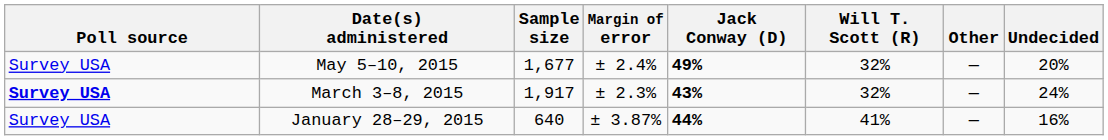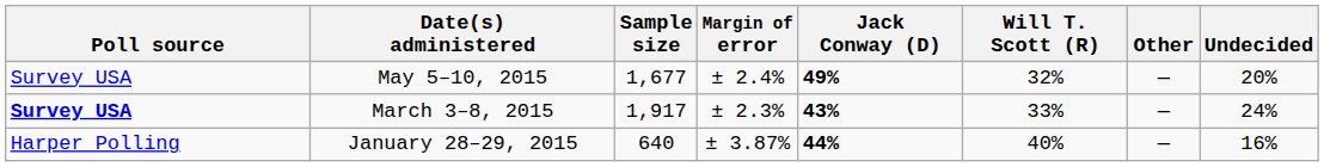 <table class="wikitable">
 <tr valign= bottom>
 <th style="width:190px;">Poll source</th>
 <th style="width:190px;">Date(s)<br>administered</th>
 <th class=small>Sample<br>size</th>
 <th><small>Margin of</small><br>error</th>
 <th style="width:100px;">Jack<br>Conway (D)</th>
 <th style="width:100px;">Will T.<br>Scott (R)</th>
 <th style="width:40px;">Other</th>
 <th style="width:40px;">Undecided</th>
 </tr>
 <tr>
 <td><a href='#'>Survey USA</a></td>
 <td align=center>May 5–10, 2015</td>
 <td align=center>1,677</td>
 <td align=center>± 2.4%</td>
 <td><strong>49%</strong></td>
 <td align=center>32%</td>
 <td align=center>—</td>
 <td align=center>20%</td>
 </tr>
 <tr>
 <td><strong><a href='#'>Survey USA</a></strong></td>
 <td align=center>March 3–8, 2015</td>
 <td align=center>1,917</td>
 <td align=center>± 2.3%</td>
 <td><strong>43%</strong></td>
-<td align=center>32%</td>
+<td align=center>33%</td>
 <td align=center>—</td>
 <td align=center>24%</td>
 </tr>
 <tr>
-<td><a href='#'>Survey USA</a></td>
+<td><a href='#'>Harper Polling</a></td>
 <td align=center>January 28–29, 2015</td>
 <td align=center>640</td>
 <td align=center>± 3.87%</td>
 <td><strong>44%</strong></td>
-<td align=center>41%</td>
+<td align=center>40%</td>
 <td align=center>—</td>
 <td align=center>16%</td>
 </tr>
 </table>
